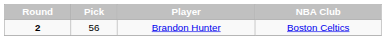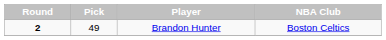 <table class="wikitable" width="70%">
 <tr align="center"  style="background:silver;color:#FFFFFF;">
 <td><strong>Round</strong></td>
 <td><strong>Pick</strong></td>
 <td><strong>Player</strong></td>
 <td><strong>NBA Club</strong></td>
 </tr>
 <tr align="center" bgcolor="">
 <td><strong>2</strong></td>
-<td>56</td>
+<td>49</td>
 <td><a href='#'>Brandon Hunter</a></td>
 <td><a href='#'>Boston Celtics</a></td>
 </tr>
 <tr align="center" bgcolor="">
 </tr>
 </table>
